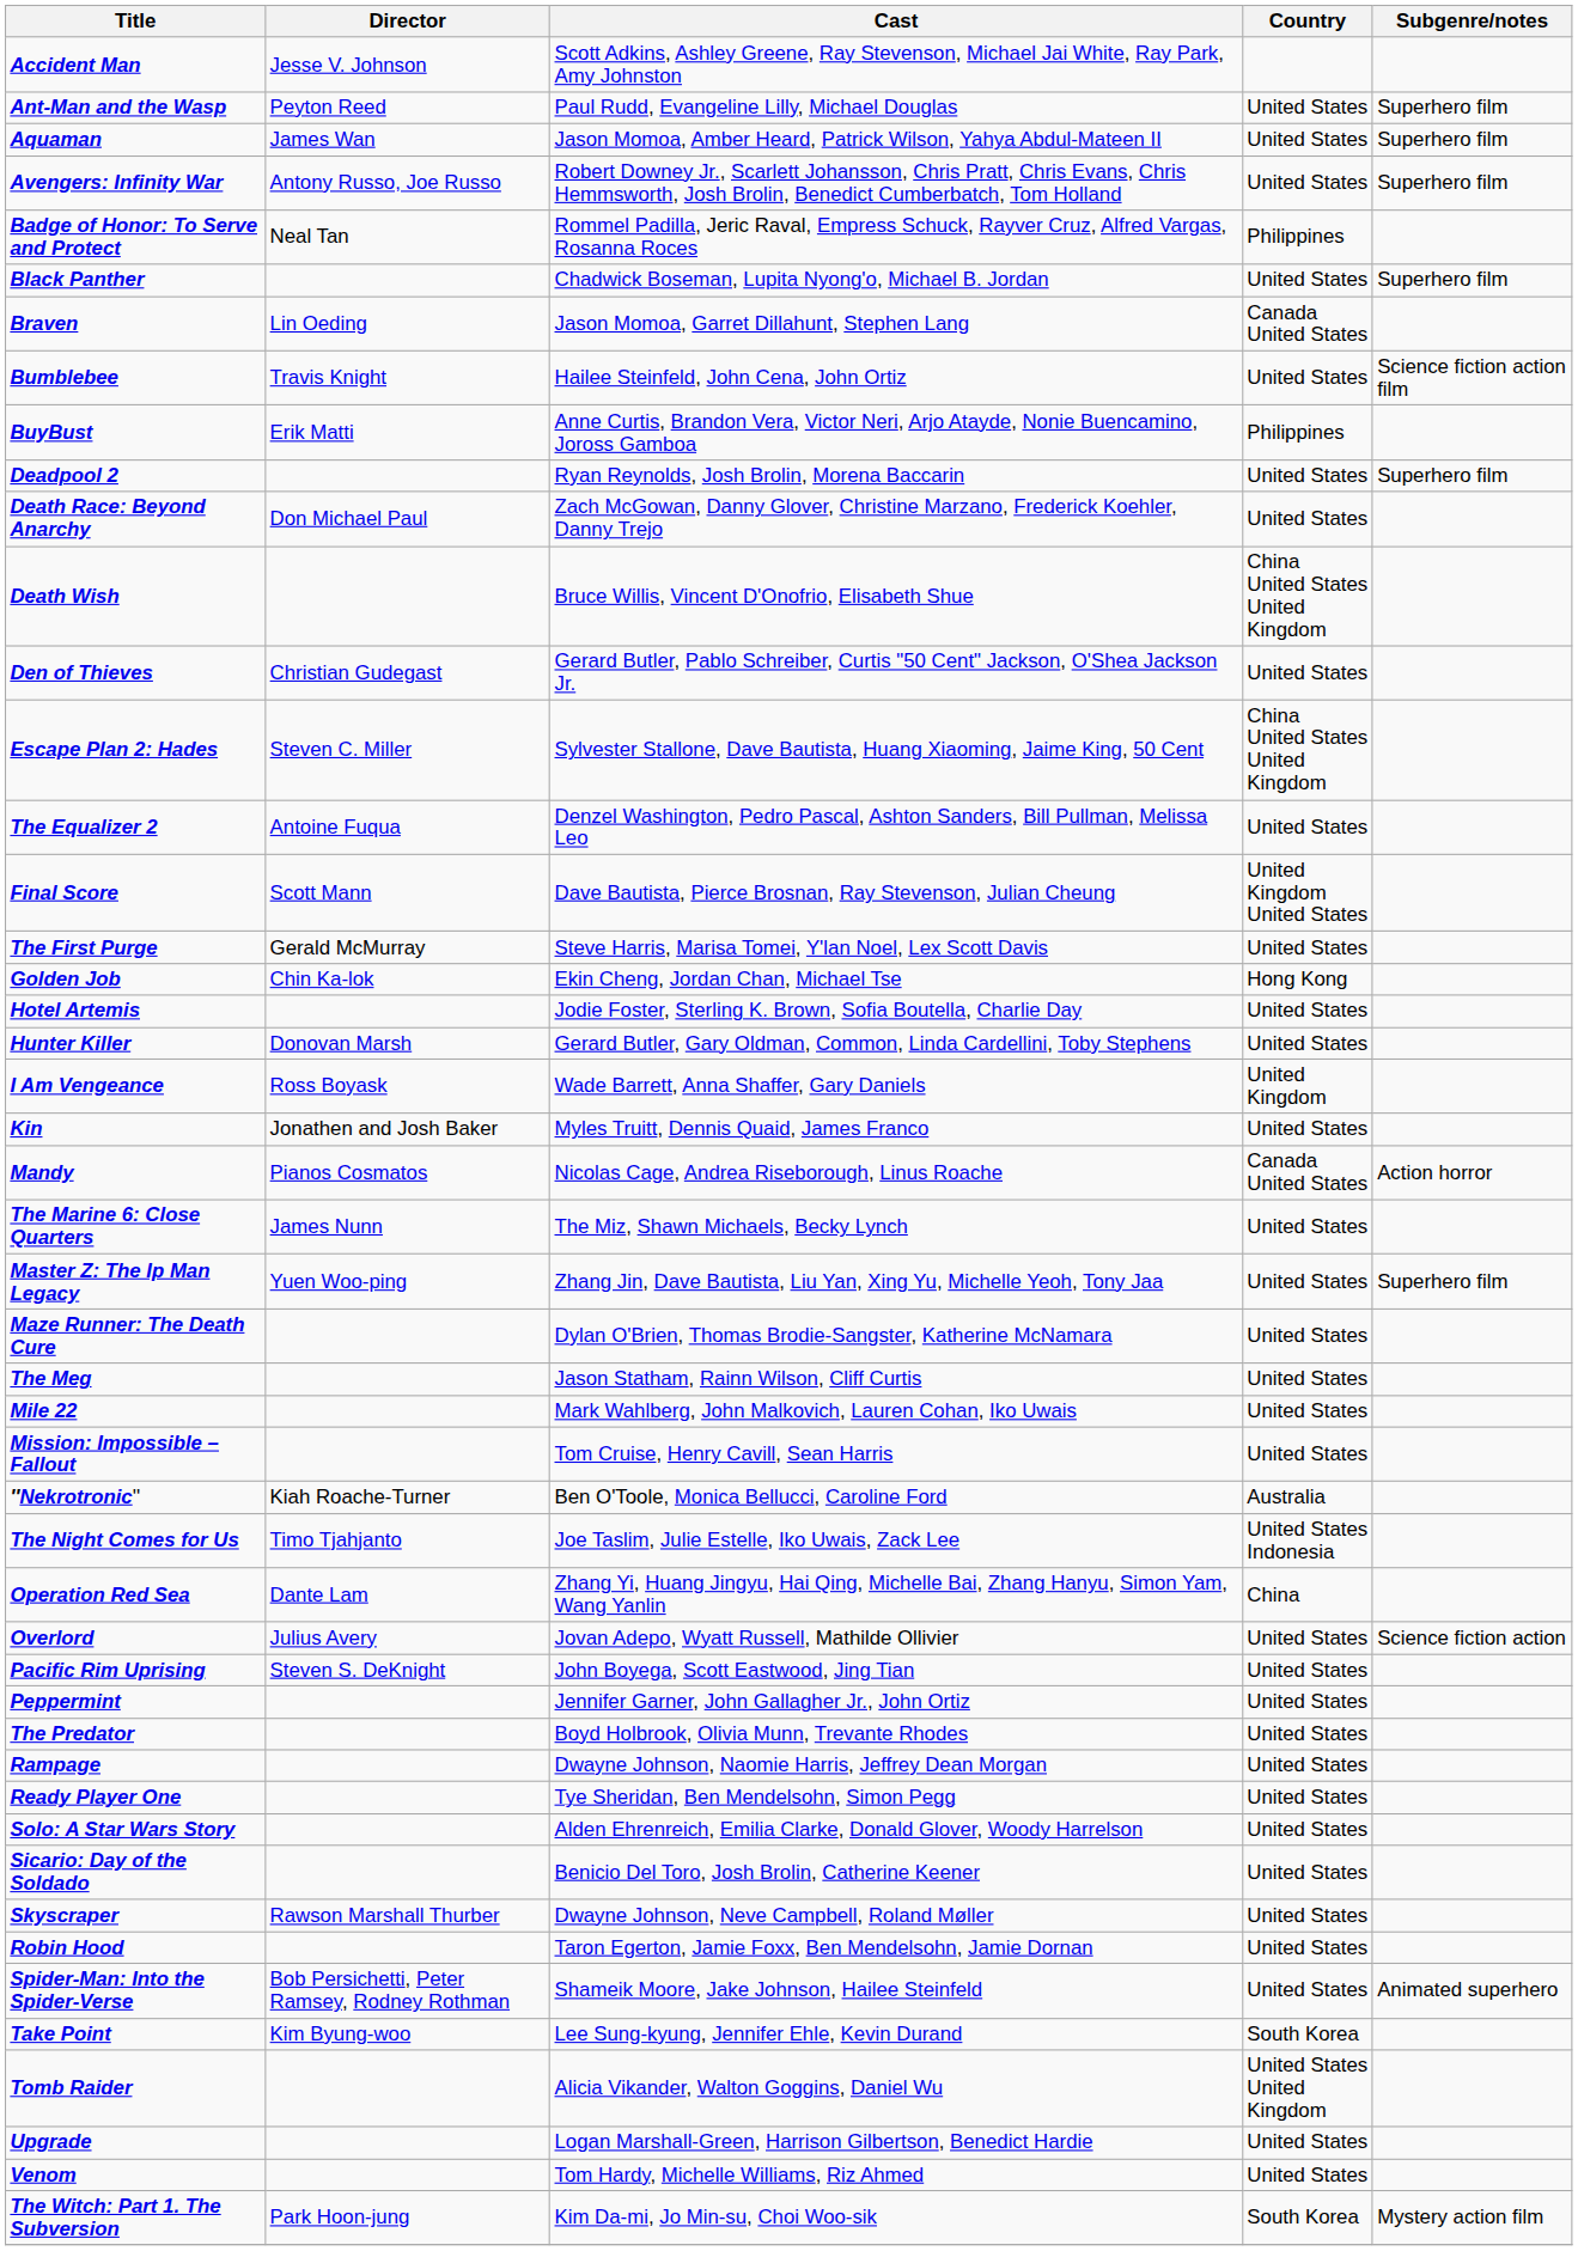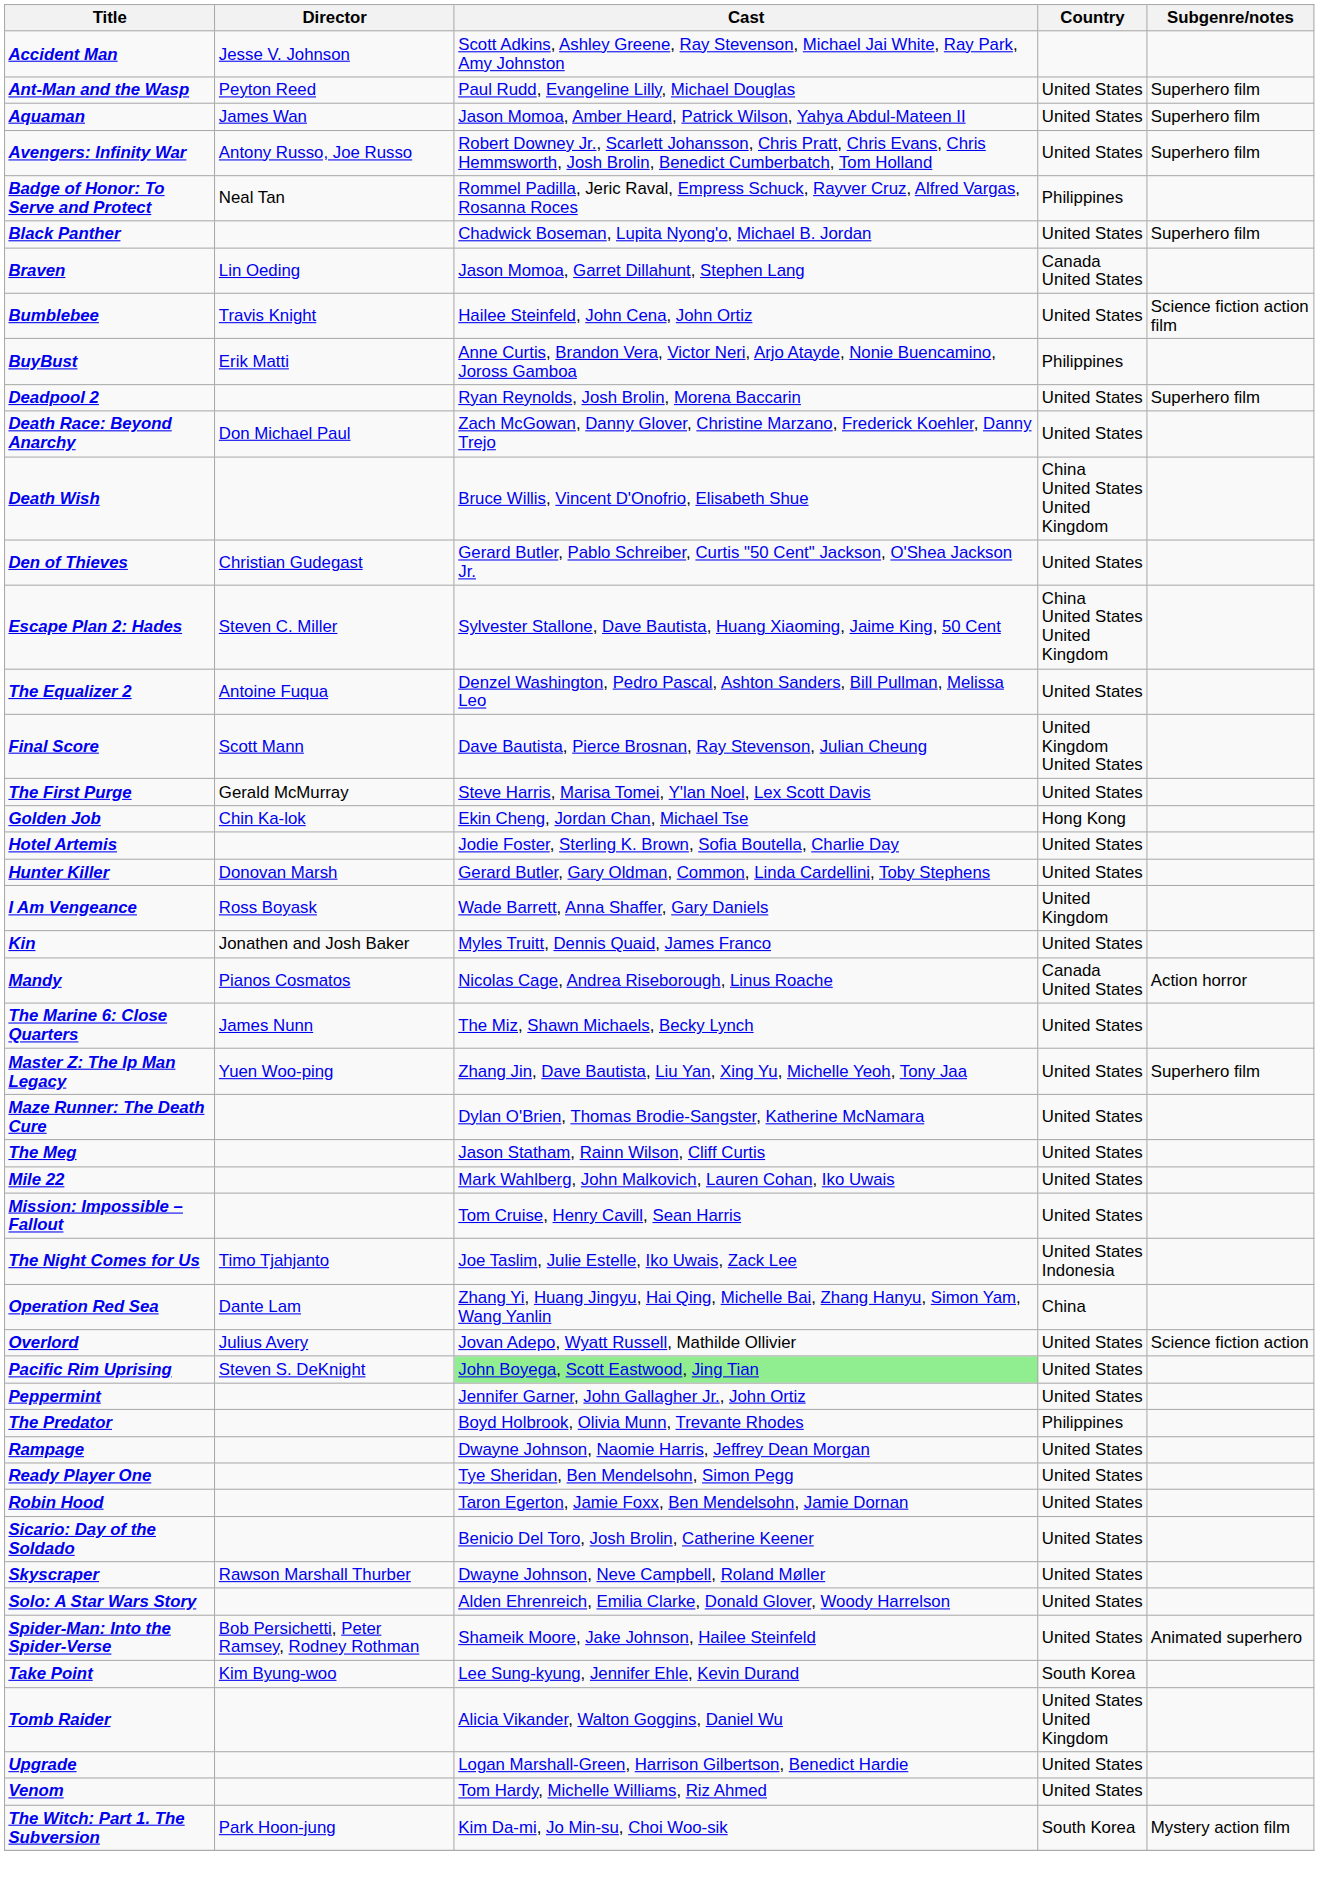 <table class="wikitable sortable">
 <tr>
 <th>Title</th>
 <th>Director</th>
 <th>Cast</th>
 <th>Country</th>
 <th>Subgenre/notes</th>
 </tr>
 <tr>
 <td><strong><em><a href='#'>Accident Man</a></em></strong></td>
 <td><a href='#'>Jesse V. Johnson</a></td>
 <td><a href='#'>Scott Adkins</a>, <a href='#'>Ashley Greene</a>, <a href='#'>Ray Stevenson</a>, <a href='#'>Michael Jai White</a>, <a href='#'>Ray Park</a>, <a href='#'>Amy Johnston</a></td>
 <td></td>
 <td></td>
 </tr>
 <tr>
 <td><strong><em><a href='#'>Ant-Man and the Wasp</a></em></strong></td>
 <td><a href='#'>Peyton Reed</a></td>
 <td><a href='#'>Paul Rudd</a>, <a href='#'>Evangeline Lilly</a>, <a href='#'>Michael Douglas</a></td>
 <td>United States</td>
 <td>Superhero film</td>
 </tr>
 <tr>
 <td><strong><em><a href='#'>Aquaman</a></em></strong></td>
 <td><a href='#'>James Wan</a></td>
 <td><a href='#'>Jason Momoa</a>, <a href='#'>Amber Heard</a>, <a href='#'>Patrick Wilson</a>, <a href='#'>Yahya Abdul-Mateen II</a></td>
 <td>United States</td>
 <td>Superhero film</td>
 </tr>
 <tr>
 <td><strong><em><a href='#'>Avengers: Infinity War</a></em></strong></td>
 <td><a href='#'>Antony Russo, Joe Russo</a></td>
 <td><a href='#'>Robert Downey Jr.</a>, <a href='#'>Scarlett Johansson</a>, <a href='#'>Chris Pratt</a>, <a href='#'>Chris Evans</a>, <a href='#'>Chris Hemmsworth</a>, <a href='#'>Josh Brolin</a>, <a href='#'>Benedict Cumberbatch</a>, <a href='#'>Tom Holland</a></td>
 <td>United States</td>
 <td>Superhero film</td>
 </tr>
 <tr>
 <td><strong><em><a href='#'>Badge of Honor: To Serve and Protect</a></em></strong></td>
 <td>Neal Tan</td>
 <td><a href='#'>Rommel Padilla</a>, Jeric Raval, <a href='#'>Empress Schuck</a>, <a href='#'>Rayver Cruz</a>, <a href='#'>Alfred Vargas</a>, <a href='#'>Rosanna Roces</a></td>
 <td>Philippines</td>
 <td></td>
 </tr>
 <tr>
 <td><strong><em><a href='#'>Black Panther</a></em></strong></td>
 <td></td>
 <td><a href='#'>Chadwick Boseman</a>, <a href='#'>Lupita Nyong'o</a>, <a href='#'>Michael B. Jordan</a></td>
 <td>United States</td>
 <td>Superhero film</td>
 </tr>
 <tr>
 <td><strong><em><a href='#'>Braven</a></em></strong></td>
 <td><a href='#'>Lin Oeding</a></td>
 <td><a href='#'>Jason Momoa</a>, <a href='#'>Garret Dillahunt</a>, <a href='#'>Stephen Lang</a></td>
 <td>Canada<br>United States</td>
 <td></td>
 </tr>
 <tr>
 <td><strong><em><a href='#'>Bumblebee</a></em></strong></td>
 <td><a href='#'>Travis Knight</a></td>
 <td><a href='#'>Hailee Steinfeld</a>, <a href='#'>John Cena</a>, <a href='#'>John Ortiz</a></td>
 <td>United States</td>
 <td>Science fiction action film</td>
 </tr>
 <tr>
 <td><strong><em><a href='#'>BuyBust</a></em></strong></td>
 <td><a href='#'>Erik Matti</a></td>
 <td><a href='#'>Anne Curtis</a>, <a href='#'>Brandon Vera</a>, <a href='#'>Victor Neri</a>, <a href='#'>Arjo Atayde</a>, <a href='#'>Nonie Buencamino</a>, <a href='#'>Joross Gamboa</a></td>
 <td>Philippines</td>
 <td></td>
 </tr>
 <tr>
 <td><strong><em><a href='#'>Deadpool 2</a></em></strong></td>
 <td></td>
 <td><a href='#'>Ryan Reynolds</a>, <a href='#'>Josh Brolin</a>, <a href='#'>Morena Baccarin</a></td>
 <td>United States</td>
 <td>Superhero film</td>
 </tr>
 <tr>
 <td><strong><em><a href='#'>Death Race: Beyond Anarchy</a></em></strong></td>
 <td><a href='#'>Don Michael Paul</a></td>
 <td><a href='#'>Zach McGowan</a>, <a href='#'>Danny Glover</a>, <a href='#'>Christine Marzano</a>, <a href='#'>Frederick Koehler</a>, <a href='#'>Danny Trejo</a></td>
 <td>United States</td>
 <td></td>
 </tr>
 <tr>
 <td><strong><em><a href='#'>Death Wish</a></em></strong></td>
 <td></td>
 <td><a href='#'>Bruce Willis</a>, <a href='#'>Vincent D'Onofrio</a>, <a href='#'>Elisabeth Shue</a></td>
 <td>China<br>United States<br>United Kingdom</td>
 <td></td>
 </tr>
 <tr>
 <td><strong><em><a href='#'>Den of Thieves</a></em></strong></td>
 <td><a href='#'>Christian Gudegast</a></td>
 <td><a href='#'>Gerard Butler</a>, <a href='#'>Pablo Schreiber</a>, <a href='#'>Curtis "50 Cent" Jackson</a>, <a href='#'>O'Shea Jackson Jr.</a></td>
 <td>United States</td>
 <td></td>
 </tr>
 <tr>
 <td><strong><em><a href='#'>Escape Plan 2: Hades</a></em></strong></td>
 <td><a href='#'>Steven C. Miller</a></td>
 <td><a href='#'>Sylvester Stallone</a>, <a href='#'>Dave Bautista</a>, <a href='#'>Huang Xiaoming</a>, <a href='#'>Jaime King</a>, <a href='#'>50 Cent</a></td>
 <td>China<br>United States<br>United Kingdom</td>
 <td></td>
 </tr>
 <tr>
 <td><strong><em><a href='#'>The Equalizer 2</a></em></strong></td>
 <td><a href='#'>Antoine Fuqua</a></td>
 <td><a href='#'>Denzel Washington</a>, <a href='#'>Pedro Pascal</a>, <a href='#'>Ashton Sanders</a>, <a href='#'>Bill Pullman</a>, <a href='#'>Melissa Leo</a></td>
 <td>United States</td>
 <td></td>
 </tr>
 <tr>
 <td><strong><em><a href='#'>Final Score</a></em></strong></td>
 <td><a href='#'>Scott Mann</a></td>
 <td><a href='#'>Dave Bautista</a>, <a href='#'>Pierce Brosnan</a>, <a href='#'>Ray Stevenson</a>, <a href='#'>Julian Cheung</a></td>
 <td>United Kingdom<br>United States</td>
 <td></td>
 </tr>
 <tr>
 <td><strong><em><a href='#'>The First Purge</a></em></strong></td>
 <td>Gerald McMurray</td>
 <td><a href='#'>Steve Harris</a>, <a href='#'>Marisa Tomei</a>, <a href='#'>Y'lan Noel</a>, <a href='#'>Lex Scott Davis</a></td>
 <td>United States</td>
 <td></td>
 </tr>
 <tr>
 <td><strong><em><a href='#'>Golden Job</a></em></strong></td>
 <td><a href='#'>Chin Ka-lok</a></td>
 <td><a href='#'>Ekin Cheng</a>, <a href='#'>Jordan Chan</a>, <a href='#'>Michael Tse</a></td>
 <td>Hong Kong</td>
 <td></td>
 </tr>
 <tr>
 <td><strong><em><a href='#'>Hotel Artemis</a></em></strong></td>
 <td></td>
 <td><a href='#'>Jodie Foster</a>, <a href='#'>Sterling K. Brown</a>, <a href='#'>Sofia Boutella</a>, <a href='#'>Charlie Day</a></td>
 <td>United States</td>
 <td></td>
 </tr>
 <tr>
 <td><strong><em><a href='#'>Hunter Killer</a></em></strong></td>
 <td><a href='#'>Donovan Marsh</a></td>
 <td><a href='#'>Gerard Butler</a>, <a href='#'>Gary Oldman</a>, <a href='#'>Common</a>, <a href='#'>Linda Cardellini</a>, <a href='#'>Toby Stephens</a></td>
 <td>United States</td>
 <td></td>
 </tr>
 <tr>
 <td><strong><em><a href='#'>I Am Vengeance</a></em></strong></td>
 <td><a href='#'>Ross Boyask</a></td>
 <td><a href='#'>Wade Barrett</a>, <a href='#'>Anna Shaffer</a>, <a href='#'>Gary Daniels</a></td>
 <td>United Kingdom</td>
 <td></td>
 </tr>
 <tr>
 <td><strong><em><a href='#'>Kin</a></em></strong></td>
 <td>Jonathen and Josh Baker</td>
 <td><a href='#'>Myles Truitt</a>, <a href='#'>Dennis Quaid</a>, <a href='#'>James Franco</a></td>
 <td>United States</td>
 <td></td>
 </tr>
 <tr>
 <td><strong><em><a href='#'>Mandy</a></em></strong></td>
 <td><a href='#'>Pianos Cosmatos</a></td>
 <td><a href='#'>Nicolas Cage</a>, <a href='#'>Andrea Riseborough</a>, <a href='#'>Linus Roache</a></td>
 <td>Canada<br>United States</td>
 <td>Action horror</td>
 </tr>
 <tr>
 <td><strong><em><a href='#'>The Marine 6: Close Quarters</a></em></strong></td>
 <td><a href='#'>James Nunn</a></td>
 <td><a href='#'>The Miz</a>, <a href='#'>Shawn Michaels</a>, <a href='#'>Becky Lynch</a></td>
 <td>United States</td>
 <td></td>
 </tr>
 <tr>
 <td><strong><em><a href='#'>Master Z: The Ip Man Legacy</a></em></strong></td>
 <td><a href='#'>Yuen Woo-ping</a></td>
 <td><a href='#'>Zhang Jin</a>, <a href='#'>Dave Bautista</a>, <a href='#'>Liu Yan</a>, <a href='#'>Xing Yu</a>, <a href='#'>Michelle Yeoh</a>, <a href='#'>Tony Jaa</a></td>
 <td>United States</td>
 <td>Superhero film</td>
 </tr>
 <tr>
 <td><strong><em><a href='#'>Maze Runner: The Death Cure</a></em></strong></td>
 <td></td>
 <td><a href='#'>Dylan O'Brien</a>, <a href='#'>Thomas Brodie-Sangster</a>, <a href='#'>Katherine McNamara</a></td>
 <td>United States</td>
 <td></td>
 </tr>
 <tr>
 <td><strong><em><a href='#'>The Meg</a></em></strong></td>
 <td></td>
 <td><a href='#'>Jason Statham</a>, <a href='#'>Rainn Wilson</a>, <a href='#'>Cliff Curtis</a></td>
 <td>United States</td>
 <td></td>
 </tr>
 <tr>
 <td><strong><em><a href='#'>Mile 22</a></em></strong></td>
 <td></td>
 <td><a href='#'>Mark Wahlberg</a>, <a href='#'>John Malkovich</a>, <a href='#'>Lauren Cohan</a>, <a href='#'>Iko Uwais</a></td>
 <td>United States</td>
 <td></td>
 </tr>
 <tr>
 <td><strong><em><a href='#'>Mission: Impossible – Fallout</a></em></strong></td>
 <td></td>
 <td><a href='#'>Tom Cruise</a>, <a href='#'>Henry Cavill</a>, <a href='#'>Sean Harris</a></td>
 <td>United States</td>
 <td></td>
 </tr>
 <tr>
-<td><strong><em>''<a href='#'>Nekrotronic</a></em></strong>''</td>
-<td>Kiah Roache-Turner</td>
-<td>Ben O'Toole, <a href='#'>Monica Bellucci</a>, <a href='#'>Caroline Ford</a></td>
-<td>Australia</td>
-<td></td>
-</tr>
-<tr>
 <td><strong><em><a href='#'>The Night Comes for Us</a></em></strong></td>
 <td><a href='#'>Timo Tjahjanto</a></td>
 <td><a href='#'>Joe Taslim</a>, <a href='#'>Julie Estelle</a>, <a href='#'>Iko Uwais</a>, <a href='#'>Zack Lee</a></td>
 <td>United States<br>Indonesia</td>
 <td></td>
 </tr>
 <tr>
 <td><strong><em><a href='#'>Operation Red Sea</a></em></strong></td>
 <td><a href='#'>Dante Lam</a></td>
 <td><a href='#'>Zhang Yi</a>, <a href='#'>Huang Jingyu</a>, <a href='#'>Hai Qing</a>, <a href='#'>Michelle Bai</a>, <a href='#'>Zhang Hanyu</a>, <a href='#'>Simon Yam</a>, <a href='#'>Wang Yanlin</a></td>
 <td>China</td>
 <td></td>
 </tr>
 <tr>
 <td><strong><em><a href='#'>Overlord</a></em></strong></td>
 <td><a href='#'>Julius Avery</a></td>
 <td><a href='#'>Jovan Adepo</a>, <a href='#'>Wyatt Russell</a>, Mathilde Ollivier</td>
 <td>United States</td>
 <td>Science fiction action</td>
 </tr>
 <tr>
 <td><strong><em><a href='#'>Pacific Rim Uprising</a></em></strong></td>
 <td><a href='#'>Steven S. DeKnight</a></td>
-<td><a href='#'>John Boyega</a>, <a href='#'>Scott Eastwood</a>, <a href='#'>Jing Tian</a></td>
+<td style="background: lightgreen;"><a href='#'>John Boyega</a>, <a href='#'>Scott Eastwood</a>, <a href='#'>Jing Tian</a></td>
 <td>United States</td>
 <td></td>
 </tr>
 <tr>
 <td><strong><em><a href='#'>Peppermint</a></em></strong></td>
 <td></td>
 <td><a href='#'>Jennifer Garner</a>, <a href='#'>John Gallagher Jr.</a>, <a href='#'>John Ortiz</a></td>
 <td>United States</td>
 <td></td>
 </tr>
 <tr>
 <td><strong><em><a href='#'>The Predator</a></em></strong></td>
 <td></td>
 <td><a href='#'>Boyd Holbrook</a>, <a href='#'>Olivia Munn</a>, <a href='#'>Trevante Rhodes</a></td>
-<td>United States</td>
+<td>Philippines</td>
 <td></td>
 </tr>
 <tr>
 <td><strong><em><a href='#'>Rampage</a></em></strong></td>
 <td></td>
 <td><a href='#'>Dwayne Johnson</a>, <a href='#'>Naomie Harris</a>, <a href='#'>Jeffrey Dean Morgan</a></td>
 <td>United States</td>
 <td></td>
 </tr>
 <tr>
 <td><strong><em><a href='#'>Ready Player One</a></em></strong></td>
 <td></td>
 <td><a href='#'>Tye Sheridan</a>, <a href='#'>Ben Mendelsohn</a>, <a href='#'>Simon Pegg</a></td>
 <td>United States</td>
 <td></td>
 </tr>
 <tr>
-<td><strong><em><a href='#'>Solo: A Star Wars Story</a></em></strong></td>
+<td><strong><em><a href='#'>Robin Hood</a></em></strong></td>
 <td></td>
-<td><a href='#'>Alden Ehrenreich</a>, <a href='#'>Emilia Clarke</a>, <a href='#'>Donald Glover</a>, <a href='#'>Woody Harrelson</a></td>
+<td><a href='#'>Taron Egerton</a>, <a href='#'>Jamie Foxx</a>, <a href='#'>Ben Mendelsohn</a>, <a href='#'>Jamie Dornan</a></td>
 <td>United States</td>
 <td></td>
 </tr>
 <tr>
 <td><strong><em><a href='#'>Sicario: Day of the Soldado</a></em></strong></td>
 <td></td>
 <td><a href='#'>Benicio Del Toro</a>, <a href='#'>Josh Brolin</a>, <a href='#'>Catherine Keener</a></td>
 <td>United States</td>
 <td></td>
 </tr>
 <tr>
 <td><strong><em><a href='#'>Skyscraper</a></em></strong></td>
 <td><a href='#'>Rawson Marshall Thurber</a></td>
 <td><a href='#'>Dwayne Johnson</a>, <a href='#'>Neve Campbell</a>, <a href='#'>Roland Møller</a></td>
 <td>United States</td>
 <td></td>
 </tr>
 <tr>
-<td><strong><em><a href='#'>Robin Hood</a></em></strong></td>
+<td><strong><em><a href='#'>Solo: A Star Wars Story</a></em></strong></td>
 <td></td>
-<td><a href='#'>Taron Egerton</a>, <a href='#'>Jamie Foxx</a>, <a href='#'>Ben Mendelsohn</a>, <a href='#'>Jamie Dornan</a></td>
+<td><a href='#'>Alden Ehrenreich</a>, <a href='#'>Emilia Clarke</a>, <a href='#'>Donald Glover</a>, <a href='#'>Woody Harrelson</a></td>
 <td>United States</td>
 <td></td>
 </tr>
 <tr>
 <td><strong><em><a href='#'>Spider-Man: Into the Spider-Verse</a></em></strong></td>
 <td><a href='#'>Bob Persichetti</a>, <a href='#'>Peter Ramsey</a>, <a href='#'>Rodney Rothman</a></td>
 <td><a href='#'>Shameik Moore</a>, <a href='#'>Jake Johnson</a>, <a href='#'>Hailee Steinfeld</a></td>
 <td>United States</td>
 <td>Animated superhero</td>
 </tr>
 <tr>
 <td><strong><em><a href='#'>Take Point</a></em></strong></td>
 <td><a href='#'>Kim Byung-woo</a></td>
 <td><a href='#'>Lee Sung-kyung</a>, <a href='#'>Jennifer Ehle</a>, <a href='#'>Kevin Durand</a></td>
 <td>South Korea</td>
 <td></td>
 </tr>
 <tr>
 <td><strong><em><a href='#'>Tomb Raider</a></em></strong></td>
 <td></td>
 <td><a href='#'>Alicia Vikander</a>, <a href='#'>Walton Goggins</a>, <a href='#'>Daniel Wu</a></td>
 <td>United States<br>United Kingdom</td>
 <td></td>
 </tr>
 <tr>
 <td><strong><em><a href='#'>Upgrade</a></em></strong></td>
 <td></td>
 <td><a href='#'>Logan Marshall-Green</a>, <a href='#'>Harrison Gilbertson</a>, <a href='#'>Benedict Hardie</a></td>
 <td>United States</td>
 <td></td>
 </tr>
 <tr>
 <td><strong><em><a href='#'>Venom</a></em></strong></td>
 <td></td>
 <td><a href='#'>Tom Hardy</a>, <a href='#'>Michelle Williams</a>, <a href='#'>Riz Ahmed</a></td>
 <td>United States</td>
 <td></td>
 </tr>
 <tr>
 <td><strong><em><a href='#'>The Witch: Part 1. The Subversion</a></em></strong></td>
 <td><a href='#'>Park Hoon-jung</a></td>
 <td><a href='#'>Kim Da-mi</a>, <a href='#'>Jo Min-su</a>, <a href='#'>Choi Woo-sik</a></td>
 <td>South Korea</td>
 <td>Mystery action film</td>
 </tr>
 <tr>
 </tr>
 </table>
